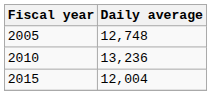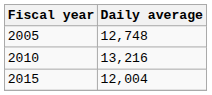 <table class="wikitable">
 <tr>
 <th>Fiscal year</th>
 <th>Daily average</th>
 </tr>
 <tr>
 <td>2005</td>
 <td>12,748</td>
 </tr>
 <tr>
 <td>2010</td>
-<td>13,236</td>
+<td>13,216</td>
 </tr>
 <tr>
 <td>2015</td>
 <td>12,004</td>
 </tr>
 <tr>
 </tr>
 </table>
